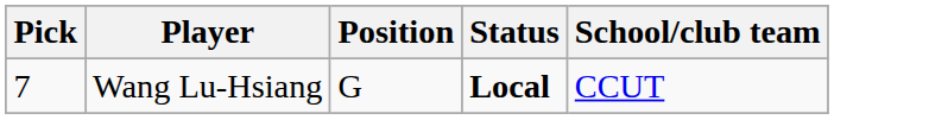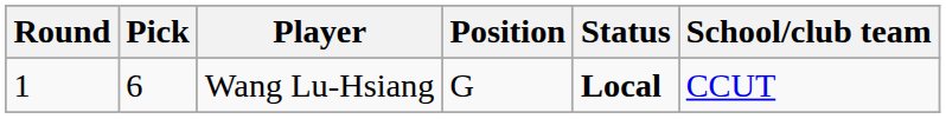 <table class="wikitable">
 <tr>
+<th>Round</th>
 <th>Pick</th>
 <th>Player</th>
 <th>Position</th>
 <th>Status</th>
 <th>School/club team</th>
 </tr>
 <tr>
-<td>7</td>
+<td>1</td>
+<td>6</td>
 <td>Wang Lu-Hsiang</td>
 <td>G</td>
 <td><strong>Local</strong></td>
 <td><a href='#'>CCUT</a></td>
 </tr>
 </table>
